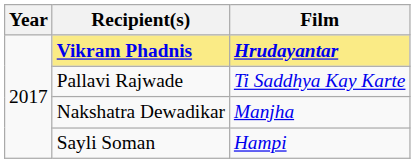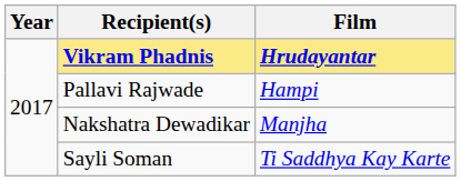 <table class="wikitable">
 <tr>
 <th>Year</th>
 <th>Recipient(s)</th>
 <th>Film</th>
 </tr>
 <tr>
 <td rowspan="4">2017</td>
 <td style="background:#FAEB86;"><strong><a href='#'>Vikram Phadnis</a></strong></td>
 <td style="background:#FAEB86;"><strong><em><a href='#'>Hrudayantar</a></em></strong></td>
 </tr>
 <tr>
 <td>Pallavi Rajwade</td>
-<td><em><a href='#'>Ti Saddhya Kay Karte</a></em></td>
+<td><em><a href='#'>Hampi</a></em></td>
 </tr>
 <tr>
 <td>Nakshatra Dewadikar</td>
 <td><em><a href='#'>Manjha</a></em></td>
 </tr>
 <tr>
 <td>Sayli Soman</td>
-<td><em><a href='#'>Hampi</a></em></td>
+<td><em><a href='#'>Ti Saddhya Kay Karte</a></em></td>
 </tr>
 </table>
